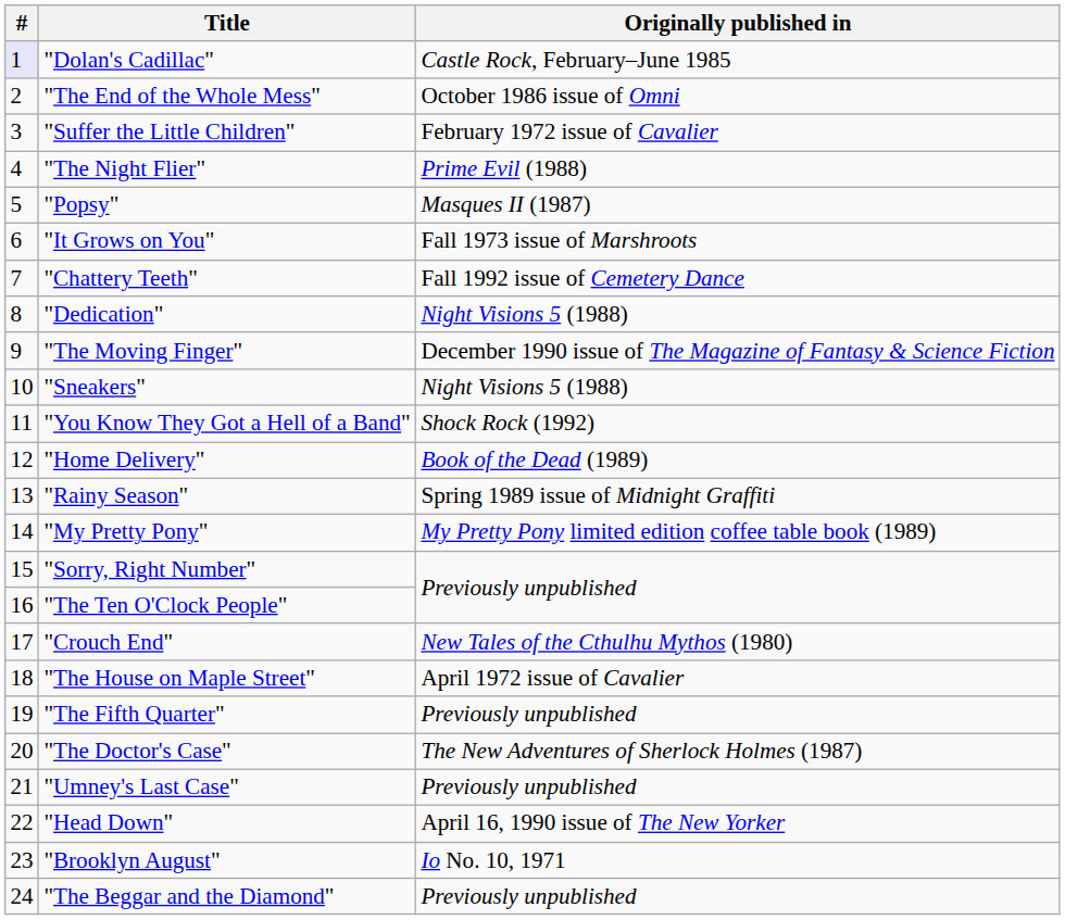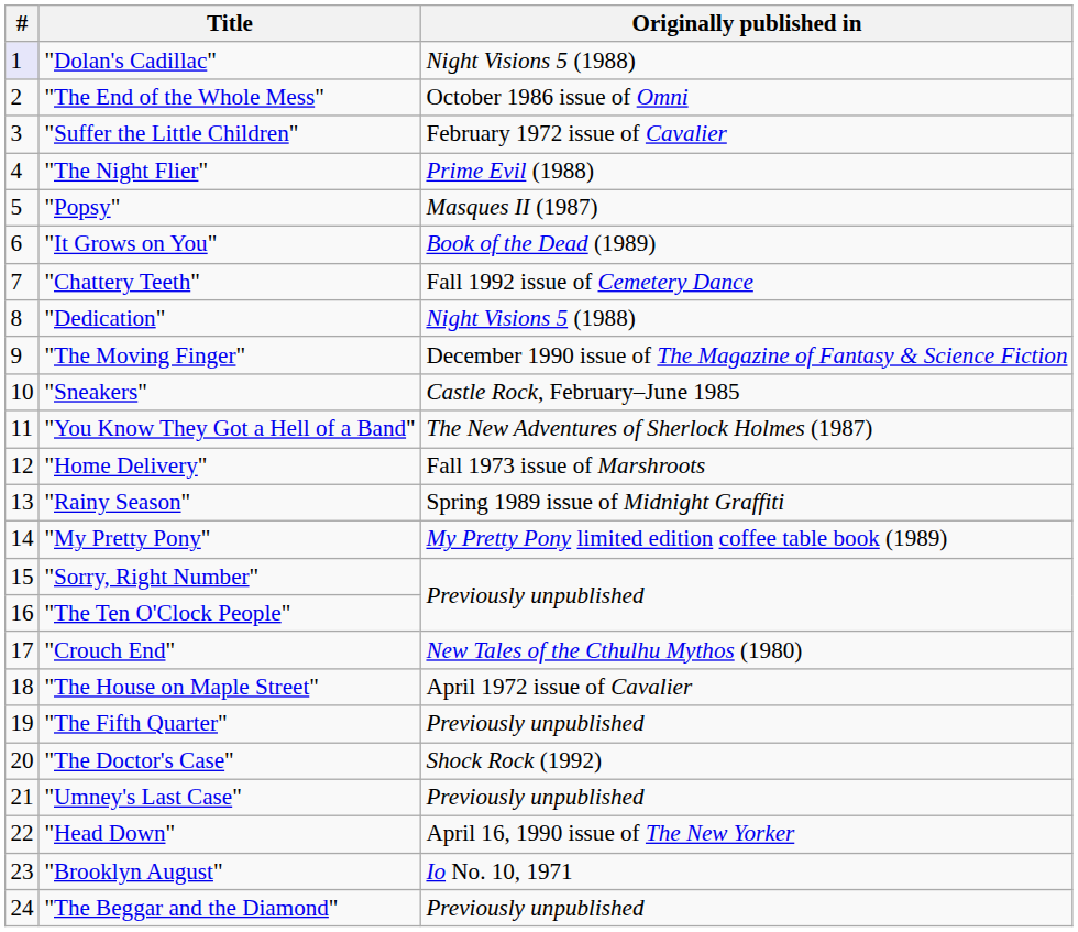 <table class="wikitable">
 <tr>
 <th>#</th>
 <th>Title</th>
 <th>Originally published in</th>
 </tr>
 <tr>
 <td style="background: lavender;">1</td>
 <td>"<a href='#'>Dolan's Cadillac</a>"</td>
-<td><em>Castle Rock</em>, February–June 1985</td>
+<td><em>Night Visions 5</em> (1988)</td>
 </tr>
 <tr>
 <td>2</td>
 <td>"<a href='#'>The End of the Whole Mess</a>"</td>
 <td>October 1986 issue of <em><a href='#'>Omni</a></em></td>
 </tr>
 <tr>
 <td>3</td>
 <td>"<a href='#'>Suffer the Little Children</a>"</td>
 <td>February 1972 issue of <em><a href='#'>Cavalier</a></em></td>
 </tr>
 <tr>
 <td>4</td>
 <td>"<a href='#'>The Night Flier</a>"</td>
 <td><em><a href='#'>Prime Evil</a></em> (1988)</td>
 </tr>
 <tr>
 <td>5</td>
 <td>"<a href='#'>Popsy</a>"</td>
 <td><em>Masques II</em> (1987)</td>
 </tr>
 <tr>
 <td>6</td>
 <td>"<a href='#'>It Grows on You</a>"</td>
-<td>Fall 1973 issue of <em>Marshroots</em></td>
+<td><em><a href='#'>Book of the Dead</a></em> (1989)</td>
 </tr>
 <tr>
 <td>7</td>
 <td>"<a href='#'>Chattery Teeth</a>"</td>
 <td>Fall 1992 issue of <em><a href='#'>Cemetery Dance</a></em></td>
 </tr>
 <tr>
 <td>8</td>
 <td>"<a href='#'>Dedication</a>"</td>
 <td><em><a href='#'>Night Visions 5</a></em> (1988)</td>
 </tr>
 <tr>
 <td>9</td>
 <td>"<a href='#'>The Moving Finger</a>"</td>
 <td>December 1990 issue of <em><a href='#'>The Magazine of Fantasy & Science Fiction</a></em></td>
 </tr>
 <tr>
 <td>10</td>
 <td>"<a href='#'>Sneakers</a>"</td>
-<td><em>Night Visions 5</em> (1988)</td>
+<td><em>Castle Rock</em>, February–June 1985</td>
 </tr>
 <tr>
 <td>11</td>
 <td>"<a href='#'>You Know They Got a Hell of a Band</a>"</td>
-<td><em>Shock Rock</em> (1992)</td>
+<td><em>The New Adventures of Sherlock Holmes</em> (1987)</td>
 </tr>
 <tr>
 <td>12</td>
 <td>"<a href='#'>Home Delivery</a>"</td>
-<td><em><a href='#'>Book of the Dead</a></em> (1989)</td>
+<td>Fall 1973 issue of <em>Marshroots</em></td>
 </tr>
 <tr>
 <td>13</td>
 <td>"<a href='#'>Rainy Season</a>"</td>
 <td>Spring 1989 issue of <em>Midnight Graffiti</em></td>
 </tr>
 <tr>
 <td>14</td>
 <td>"<a href='#'>My Pretty Pony</a>"</td>
 <td><em><a href='#'>My Pretty Pony</a></em> <a href='#'>limited edition</a> <a href='#'>coffee table book</a> (1989)</td>
 </tr>
 <tr>
 <td>15</td>
 <td>"<a href='#'>Sorry, Right Number</a>"</td>
 <td rowspan="2"><em>Previously unpublished</em></td>
 </tr>
 <tr>
 <td>16</td>
 <td>"<a href='#'>The Ten O'Clock People</a>"</td>
 </tr>
 <tr>
 <td>17</td>
 <td>"<a href='#'>Crouch End</a>"</td>
 <td><em><a href='#'>New Tales of the Cthulhu Mythos</a></em> (1980)</td>
 </tr>
 <tr>
 <td>18</td>
 <td>"<a href='#'>The House on Maple Street</a>"</td>
 <td>April 1972 issue of <em>Cavalier</em></td>
 </tr>
 <tr>
 <td>19</td>
 <td>"<a href='#'>The Fifth Quarter</a>"</td>
 <td><em>Previously unpublished</em></td>
 </tr>
 <tr>
 <td>20</td>
 <td>"<a href='#'>The Doctor's Case</a>"</td>
-<td><em>The New Adventures of Sherlock Holmes</em> (1987)</td>
+<td><em>Shock Rock</em> (1992)</td>
 </tr>
 <tr>
 <td>21</td>
 <td>"<a href='#'>Umney's Last Case</a>"</td>
 <td><em>Previously unpublished</em></td>
 </tr>
 <tr>
 <td>22</td>
 <td>"<a href='#'>Head Down</a>"</td>
 <td>April 16, 1990 issue of <em><a href='#'>The New Yorker</a></em></td>
 </tr>
 <tr>
 <td>23</td>
 <td>"<a href='#'>Brooklyn August</a>"</td>
 <td><em><a href='#'>Io</a></em> No. 10, 1971</td>
 </tr>
 <tr>
 <td>24</td>
 <td>"<a href='#'>The Beggar and the Diamond</a>"</td>
 <td><em>Previously unpublished</em></td>
 </tr>
 </table>
